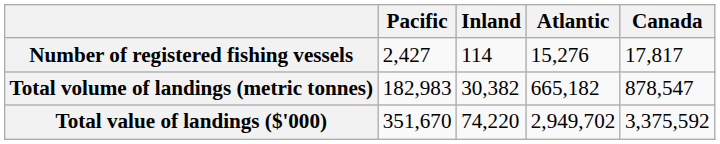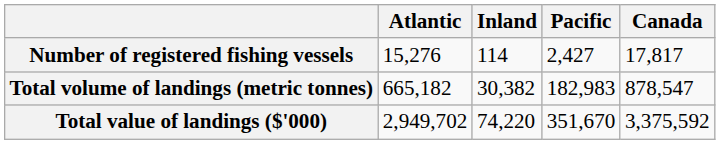 <table class="wikitable">
 <tr>
 <th></th>
+<th>Atlantic</th>
+<th>Inland</th>
 <th>Pacific</th>
-<th>Inland</th>
-<th>Atlantic</th>
 <th>Canada</th>
 </tr>
 <tr>
 <th>Number of registered fishing vessels</th>
+<td>15,276</td>
+<td>114</td>
 <td>2,427</td>
-<td>114</td>
-<td>15,276</td>
 <td>17,817</td>
 </tr>
 <tr>
 <th>Total volume of landings (metric tonnes)</th>
+<td>665,182</td>
+<td>30,382</td>
 <td>182,983</td>
-<td>30,382</td>
-<td>665,182</td>
 <td>878,547</td>
 </tr>
 <tr>
 <th>Total value of landings ($'000)</th>
+<td>2,949,702</td>
+<td>74,220</td>
 <td>351,670</td>
-<td>74,220</td>
-<td>2,949,702</td>
 <td>3,375,592</td>
 </tr>
 </table>
